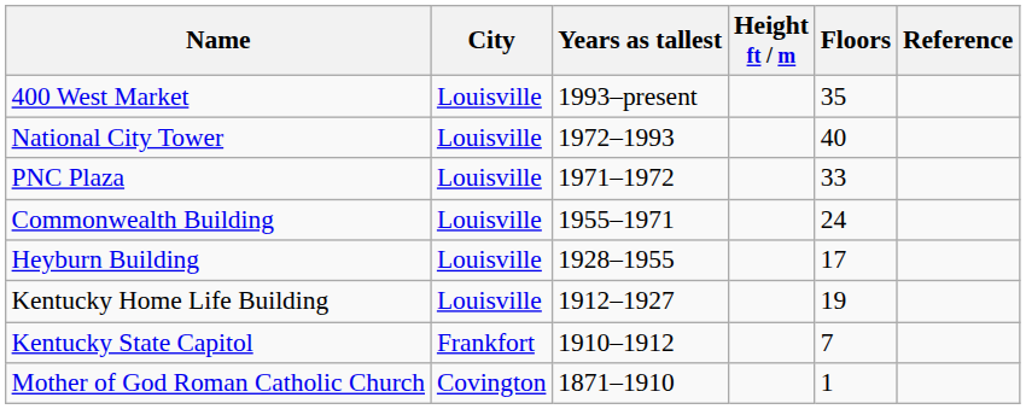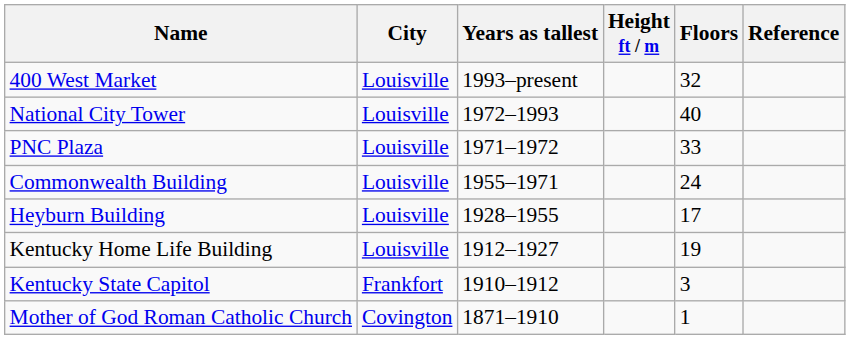 <table class="wikitable sortable">
 <tr>
 <th>Name</th>
 <th>City</th>
 <th>Years as tallest</th>
 <th>Height<br><small><a href='#'>ft</a> / <a href='#'>m</a></small></th>
 <th>Floors</th>
 <th class="unsortable">Reference</th>
 </tr>
 <tr>
 <td><a href='#'>400 West Market</a></td>
 <td><a href='#'>Louisville</a></td>
 <td>1993–present</td>
 <td></td>
-<td>35</td>
+<td>32</td>
 <td></td>
 </tr>
 <tr>
 <td><a href='#'>National City Tower</a></td>
 <td><a href='#'>Louisville</a></td>
 <td>1972–1993</td>
 <td></td>
 <td>40</td>
 <td></td>
 </tr>
 <tr>
 <td><a href='#'>PNC Plaza</a></td>
 <td><a href='#'>Louisville</a></td>
 <td>1971–1972</td>
 <td></td>
 <td>33</td>
 <td></td>
 </tr>
 <tr>
 <td><a href='#'>Commonwealth Building</a></td>
 <td><a href='#'>Louisville</a></td>
 <td>1955–1971</td>
 <td></td>
 <td>24</td>
 <td></td>
 </tr>
 <tr>
 <td><a href='#'>Heyburn Building</a></td>
 <td><a href='#'>Louisville</a></td>
 <td>1928–1955</td>
 <td></td>
 <td>17</td>
 <td></td>
 </tr>
 <tr>
 <td>Kentucky Home Life Building</td>
 <td><a href='#'>Louisville</a></td>
 <td>1912–1927</td>
 <td></td>
 <td>19</td>
 <td></td>
 </tr>
 <tr>
 <td><a href='#'>Kentucky State Capitol</a></td>
 <td><a href='#'>Frankfort</a></td>
 <td>1910–1912</td>
 <td></td>
-<td>7</td>
+<td>3</td>
 <td></td>
 </tr>
 <tr>
 <td><a href='#'>Mother of God Roman Catholic Church</a></td>
 <td><a href='#'>Covington</a></td>
 <td>1871–1910</td>
 <td></td>
 <td>1</td>
 <td></td>
 </tr>
 </table>
